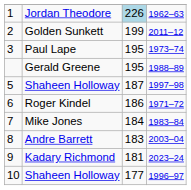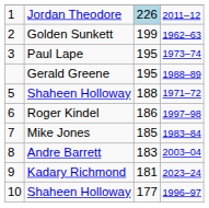 <table class="wikitable">
 <tr>
 </tr>
 <tr>
 <td>1</td>
 <td><a href='#'>Jordan Theodore</a></td>
 <td style="background: lightblue;">226</td>
-<td style="font-size:80%;"><a href='#'>1962–63</a></td>
+<td style="font-size:80%;"><a href='#'>2011–12</a></td>
 </tr>
 <tr>
 <td>2</td>
 <td>Golden Sunkett</td>
 <td>199</td>
-<td style="font-size:80%;"><a href='#'>2011–12</a></td>
+<td style="font-size:80%;"><a href='#'>1962–63</a></td>
 </tr>
 <tr>
 <td>3</td>
 <td>Paul Lape</td>
 <td>195</td>
 <td style="font-size:80%;"><a href='#'>1973–74</a></td>
 </tr>
 <tr>
 <td></td>
 <td>Gerald Greene</td>
 <td>195</td>
 <td style="font-size:80%;"><a href='#'>1988–89</a></td>
 </tr>
 <tr>
 <td>5</td>
 <td><a href='#'>Shaheen Holloway</a></td>
-<td>187</td>
-<td style="font-size:80%;"><a href='#'>1997–98</a></td>
+<td>188</td>
+<td style="font-size:80%;"><a href='#'>1971–72</a></td>
 </tr>
 <tr>
 <td>6</td>
 <td>Roger Kindel</td>
 <td>186</td>
-<td style="font-size:80%;"><a href='#'>1971–72</a></td>
+<td style="font-size:80%;"><a href='#'>1997–98</a></td>
 </tr>
 <tr>
 <td>7</td>
 <td>Mike Jones</td>
-<td>184</td>
+<td>185</td>
 <td style="font-size:80%;"><a href='#'>1983–84</a></td>
 </tr>
 <tr>
 <td>8</td>
 <td><a href='#'>Andre Barrett</a></td>
 <td>183</td>
 <td style="font-size:80%;"><a href='#'>2003–04</a></td>
 </tr>
 <tr>
 <td>9</td>
 <td><a href='#'>Kadary Richmond</a></td>
 <td>181</td>
 <td style="font-size:80%;"><a href='#'>2023–24</a></td>
 </tr>
 <tr>
 <td>10</td>
 <td><a href='#'>Shaheen Holloway</a></td>
 <td>177</td>
 <td style="font-size:80%;"><a href='#'>1996–97</a></td>
 </tr>
 </table>
